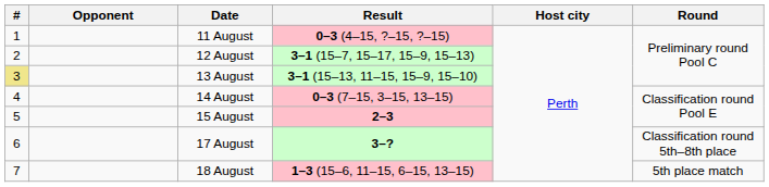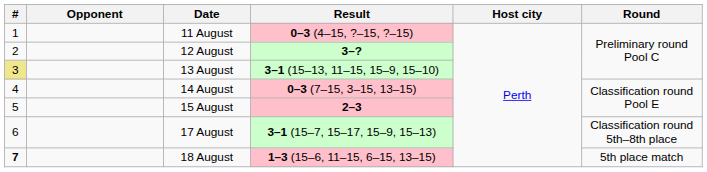 <table class="wikitable" style="text-align: center;font-size:90%;">
 <tr>
 <th width=20>#</th>
 <th width=160>Opponent</th>
 <th width=100>Date</th>
 <th width=240>Result</th>
 <th width=150>Host city</th>
 <th width=140>Round</th>
 </tr>
 <tr>
 <td>1</td>
 <td align=left></td>
 <td>11 August</td>
 <td bgcolor=pink><strong>0–3</strong> (4–15, ?–15, ?–15)</td>
 <td rowspan=7> <a href='#'>Perth</a></td>
 <td rowspan=3>Preliminary round<br> Pool C</td>
 </tr>
 <tr>
 <td>2</td>
 <td align=left></td>
 <td>12 August</td>
-<td bgcolor=ccffcc><strong>3–1</strong> (15–7, 15–17, 15–9, 15–13)</td>
+<td bgcolor=ccffcc><strong>3–?</strong></td>
 </tr>
 <tr>
 <td style="background: khaki;">3</td>
 <td align=left></td>
 <td>13 August</td>
 <td bgcolor=ccffcc><strong>3–1</strong> (15–13, 11–15, 15–9, 15–10)</td>
 </tr>
 <tr>
 <td>4</td>
 <td align=left></td>
 <td>14 August</td>
 <td bgcolor=pink><strong>0–3</strong> (7–15, 3–15, 13–15)</td>
 <td rowspan=2>Classification round<br>Pool E</td>
 </tr>
 <tr>
 <td>5</td>
 <td align=left></td>
 <td>15 August</td>
 <td bgcolor=pink><strong>2–3</strong></td>
 </tr>
 <tr>
 <td>6</td>
 <td align=left></td>
 <td>17 August</td>
-<td bgcolor=ccffcc><strong>3–?</strong></td>
+<td bgcolor=ccffcc><strong>3–1</strong> (15–7, 15–17, 15–9, 15–13)</td>
 <td>Classification round<br>5th–8th place</td>
 </tr>
 <tr>
-<td>7</td>
+<td><strong>7</strong></td>
 <td align=left></td>
 <td>18 August</td>
 <td bgcolor=pink><strong>1–3</strong> (15–6, 11–15, 6–15, 13–15)</td>
 <td>5th place match</td>
 </tr>
 </table>
